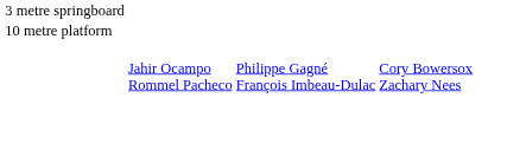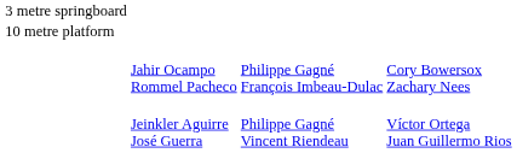 <table>
 <tr>
 <td>3 metre springboard<br></td>
 <td></td>
 <td></td>
 <td></td>
 </tr>
 <tr>
 <td>10 metre platform<br></td>
 <td></td>
 <td></td>
 <td></td>
 </tr>
 <tr>
 <td><br></td>
 <td><br><a href='#'>Jahir Ocampo</a><br><a href='#'>Rommel Pacheco</a></td>
 <td><br><a href='#'>Philippe Gagné</a><br><a href='#'>François Imbeau-Dulac</a></td>
 <td><br><a href='#'>Cory Bowersox</a><br><a href='#'>Zachary Nees</a></td>
 </tr>
+<tr>
+<td><br></td>
+<td><br><a href='#'>Jeinkler Aguirre</a><br><a href='#'>José Guerra</a></td>
+<td><br><a href='#'>Philippe Gagné</a><br><a href='#'>Vincent Riendeau</a></td>
+<td><br><a href='#'>Víctor Ortega</a><br><a href='#'>Juan Guillermo Rios</a></td>
+</tr>
 </table>
